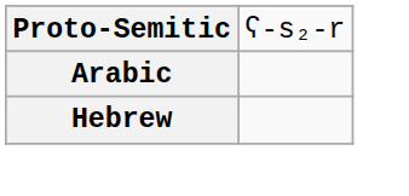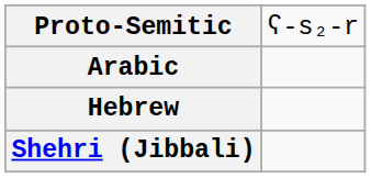 <table class="wikitable">
 <tr>
 <th>Proto-Semitic</th>
 <td>ʕ-s₂-r</td>
 </tr>
 <tr>
 <th>Arabic</th>
 <td></td>
 </tr>
 <tr>
 <th>Hebrew</th>
 <td></td>
 </tr>
+<tr>
+<th><a href='#'>Shehri</a> (Jibbali)</th>
+<td></td>
+</tr>
 </table>
